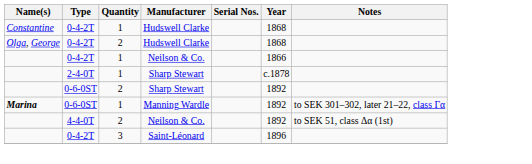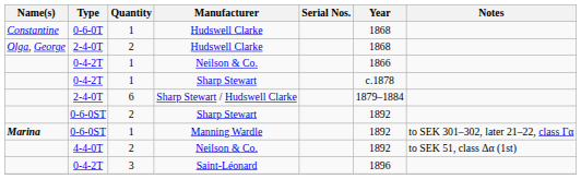 <table class=wikitable style=text-align:center>
 <tr>
 <th>Name(s)</th>
 <th>Type</th>
 <th>Quantity</th>
 <th>Manufacturer</th>
 <th>Serial Nos.</th>
 <th>Year</th>
 <th>Notes</th>
 </tr>
 <tr>
 <td align=left><em><a href='#'>Constantine</a></em></td>
-<td><a href='#'>0-4-2T</a></td>
+<td><a href='#'>0-6-0T</a></td>
 <td>1</td>
 <td><a href='#'>Hudswell Clarke</a></td>
 <td></td>
 <td>1868</td>
 <td align=left></td>
 </tr>
 <tr>
 <td align=left><em><a href='#'>Olga</a></em>, <a href='#'><em>George</em></a></td>
-<td><a href='#'>0-4-2T</a></td>
+<td><a href='#'>2-4-0T</a></td>
 <td>2</td>
 <td><a href='#'>Hudswell Clarke</a></td>
 <td></td>
 <td>1868</td>
 <td align=left></td>
 </tr>
 <tr>
 <td align=left></td>
 <td><a href='#'>0-4-2T</a></td>
 <td>1</td>
 <td><a href='#'>Neilson & Co.</a></td>
 <td></td>
 <td>1866</td>
 <td align=left></td>
 </tr>
 <tr>
 <td align=left></td>
-<td><a href='#'>2-4-0T</a></td>
+<td><a href='#'>0-4-2T</a></td>
 <td>1</td>
 <td><a href='#'>Sharp Stewart</a></td>
 <td></td>
 <td>c.1878</td>
+<td align=left></td>
+</tr>
+<tr>
+<td align=left></td>
+<td><a href='#'>2-4-0T</a></td>
+<td>6</td>
+<td><a href='#'>Sharp Stewart</a> / <a href='#'>Hudswell Clarke</a></td>
+<td></td>
+<td>1879–1884</td>
 <td align=left></td>
 </tr>
 <tr>
 <td align=left></td>
 <td><a href='#'>0-6-0ST</a></td>
 <td>2</td>
 <td><a href='#'>Sharp Stewart</a></td>
 <td></td>
 <td>1892</td>
 <td align=left></td>
 </tr>
 <tr>
 <td align=left><strong><em>Marina</em></strong></td>
 <td><a href='#'>0-6-0ST</a></td>
 <td>1</td>
 <td><a href='#'>Manning Wardle</a></td>
 <td></td>
 <td>1892</td>
 <td align=left>to SEK 301–302, later 21–22, <a href='#'>class Γα</a></td>
 </tr>
 <tr>
 <td align=left></td>
 <td><a href='#'>4-4-0T</a></td>
 <td>2</td>
 <td><a href='#'>Neilson & Co.</a></td>
 <td></td>
 <td>1892</td>
 <td align=left>to SEK 51, class Δα (1st)</td>
 </tr>
 <tr>
 <td align=left></td>
 <td><a href='#'>0-4-2T</a></td>
 <td>3</td>
 <td><a href='#'>Saint-Léonard</a></td>
 <td></td>
 <td>1896</td>
 <td align=left></td>
 </tr>
 <tr>
 </tr>
 </table>
